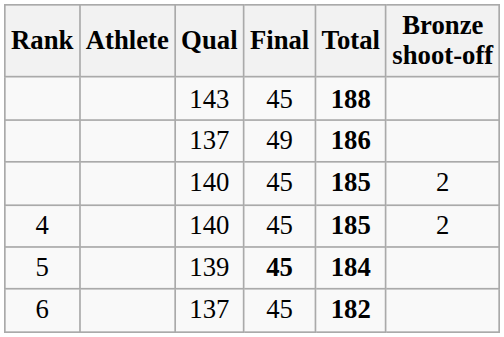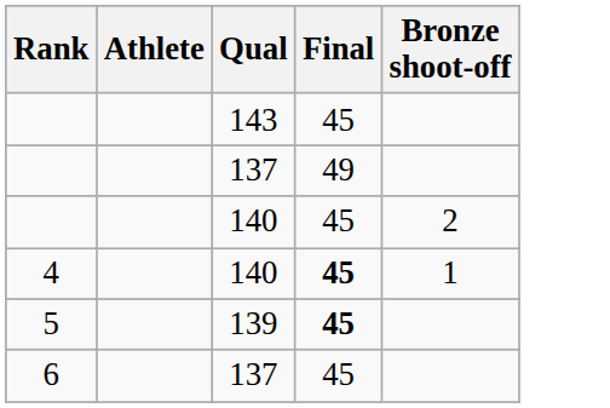 <table class="wikitable sortable" style="text-align:center">
 <tr>
 <th>Rank</th>
 <th>Athlete</th>
 <th>Qual</th>
 <th>Final</th>
-<th>Total</th>
 <th class="unsortable">Bronze<br>shoot-off</th>
 </tr>
 <tr>
 <td></td>
 <td align="left"></td>
 <td>143</td>
 <td>45</td>
-<td><strong>188</strong></td>
 <td></td>
 </tr>
 <tr>
 <td></td>
 <td align="left"></td>
 <td>137</td>
 <td>49</td>
-<td><strong>186</strong></td>
 <td></td>
 </tr>
 <tr>
 <td></td>
 <td align="left"></td>
 <td>140</td>
 <td>45</td>
-<td><strong>185</strong></td>
 <td>2</td>
 </tr>
 <tr>
 <td>4</td>
 <td align="left"></td>
 <td>140</td>
-<td>45</td>
-<td><strong>185</strong></td>
-<td>2</td>
+<td><strong>45</strong></td>
+<td>1</td>
 </tr>
 <tr>
 <td>5</td>
 <td align="left"></td>
 <td>139</td>
 <td><strong>45</strong></td>
-<td><strong>184</strong></td>
 <td></td>
 </tr>
 <tr>
 <td>6</td>
 <td align="left"></td>
 <td>137</td>
 <td>45</td>
-<td><strong>182</strong></td>
 <td></td>
 </tr>
 </table>
